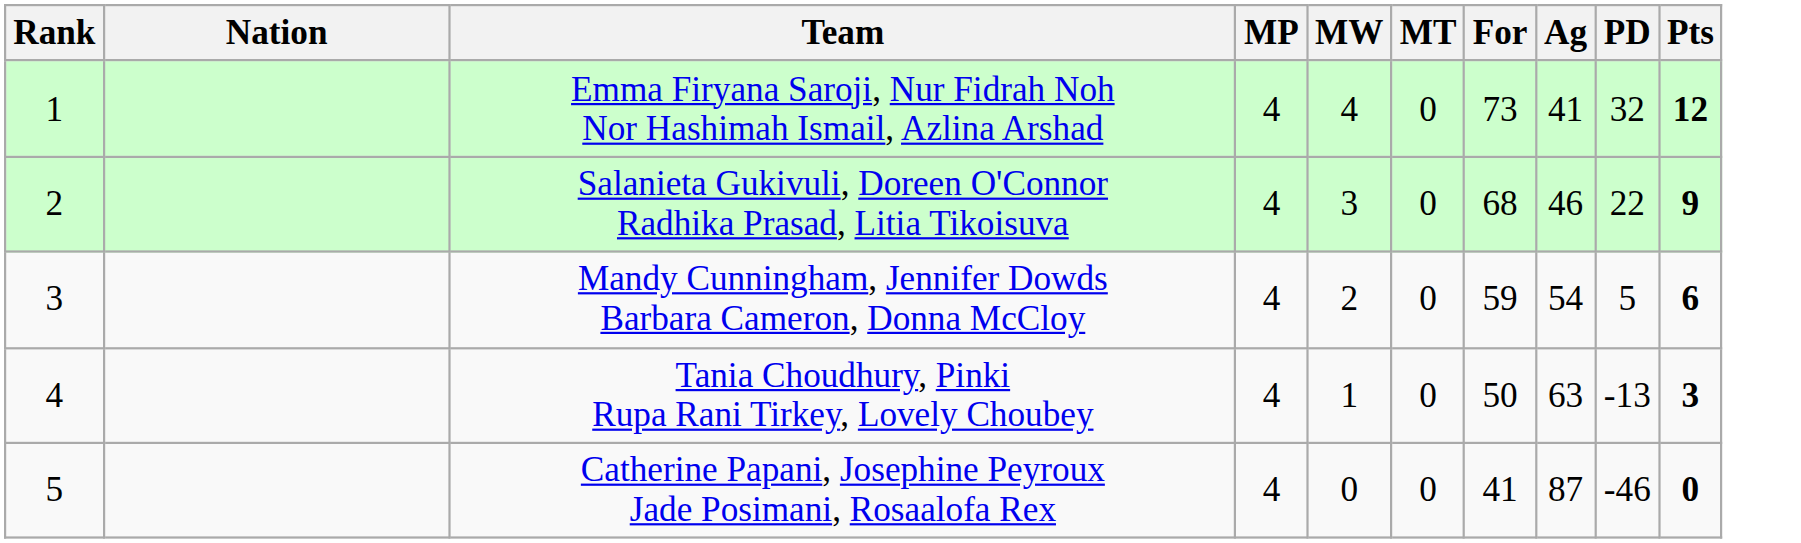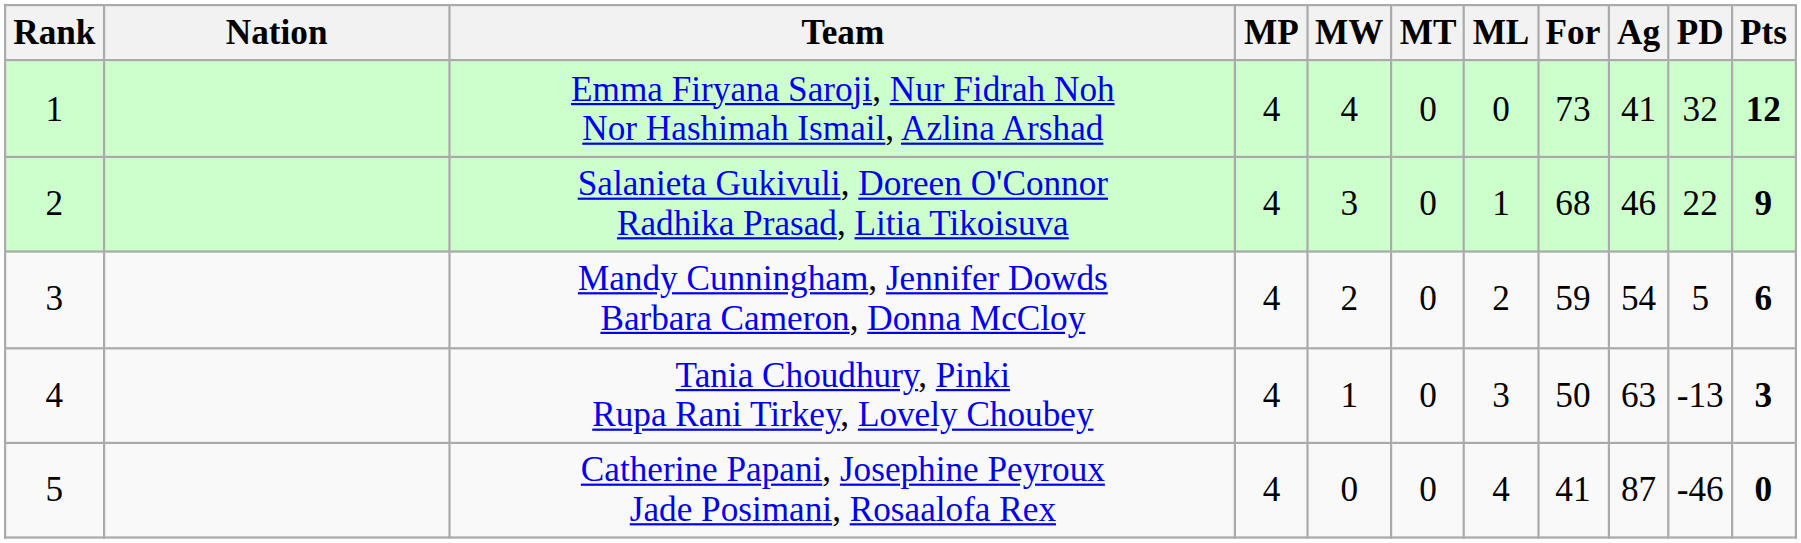 <table class=wikitable style="text-align:center">
 <tr>
 <th width=20>Rank</th>
 <th width=150>Nation</th>
 <th width=350>Team</th>
 <th width=20>MP</th>
 <th width=20>MW</th>
 <th width=20>MT</th>
+<th width=20>ML</th>
 <th width=20>For</th>
 <th width=20>Ag</th>
 <th width=20>PD</th>
 <th width=20>Pts</th>
 </tr>
 <tr bgcolor="#ccffcc">
 <td>1</td>
 <td align=left><strong></strong></td>
 <td><a href='#'>Emma Firyana Saroji</a>, <a href='#'>Nur Fidrah Noh</a><br><a href='#'>Nor Hashimah Ismail</a>, <a href='#'>Azlina Arshad</a></td>
 <td>4</td>
 <td>4</td>
+<td>0</td>
 <td>0</td>
 <td>73</td>
 <td>41</td>
 <td>32</td>
 <td><strong>12</strong></td>
 </tr>
 <tr bgcolor="#ccffcc">
 <td>2</td>
 <td align=left><strong></strong></td>
 <td><a href='#'>Salanieta Gukivuli</a>, <a href='#'>Doreen O'Connor</a><br><a href='#'>Radhika Prasad</a>, <a href='#'>Litia Tikoisuva</a></td>
 <td>4</td>
 <td>3</td>
 <td>0</td>
+<td>1</td>
 <td>68</td>
 <td>46</td>
 <td>22</td>
 <td><strong>9</strong></td>
 </tr>
 <tr>
 <td>3</td>
 <td align=left></td>
 <td><a href='#'>Mandy Cunningham</a>, <a href='#'>Jennifer Dowds</a><br> <a href='#'>Barbara Cameron</a>, <a href='#'>Donna McCloy</a></td>
 <td>4</td>
 <td>2</td>
 <td>0</td>
+<td>2</td>
 <td>59</td>
 <td>54</td>
 <td>5</td>
 <td><strong>6</strong></td>
 </tr>
 <tr>
 <td>4</td>
 <td align=left></td>
 <td><a href='#'>Tania Choudhury</a>, <a href='#'>Pinki</a><br> <a href='#'>Rupa Rani Tirkey</a>, <a href='#'>Lovely Choubey</a></td>
 <td>4</td>
 <td>1</td>
 <td>0</td>
+<td>3</td>
 <td>50</td>
 <td>63</td>
 <td>-13</td>
 <td><strong>3</strong></td>
 </tr>
 <tr>
 <td>5</td>
 <td align=left></td>
 <td><a href='#'>Catherine Papani</a>, <a href='#'>Josephine Peyroux</a><br><a href='#'>Jade Posimani</a>, <a href='#'>Rosaalofa Rex</a></td>
 <td>4</td>
 <td>0</td>
 <td>0</td>
+<td>4</td>
 <td>41</td>
 <td>87</td>
 <td>-46</td>
 <td><strong>0</strong></td>
 </tr>
 </table>
